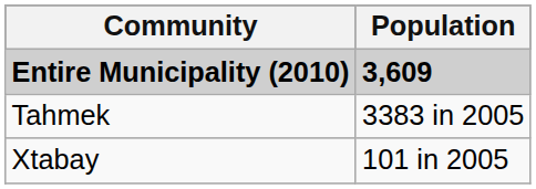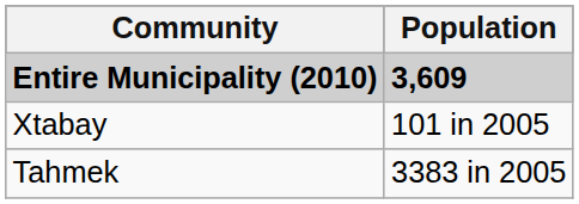 <table class="wikitable">
 <tr style="background:#111111; color:#111111;">
 <th><strong>Community</strong></th>
 <th><strong>Population</strong></th>
 </tr>
 <tr style="background:#CFCFCF;">
 <td><strong>Entire Municipality (2010)</strong></td>
 <td><strong>3,609</strong></td>
 </tr>
 <tr>
+<td>Xtabay</td>
+<td>101 in 2005</td>
+</tr>
+<tr>
 <td>Tahmek</td>
 <td>3383 in 2005</td>
 </tr>
-<tr>
-<td>Xtabay</td>
-<td>101 in 2005</td>
-</tr>
 </table>
